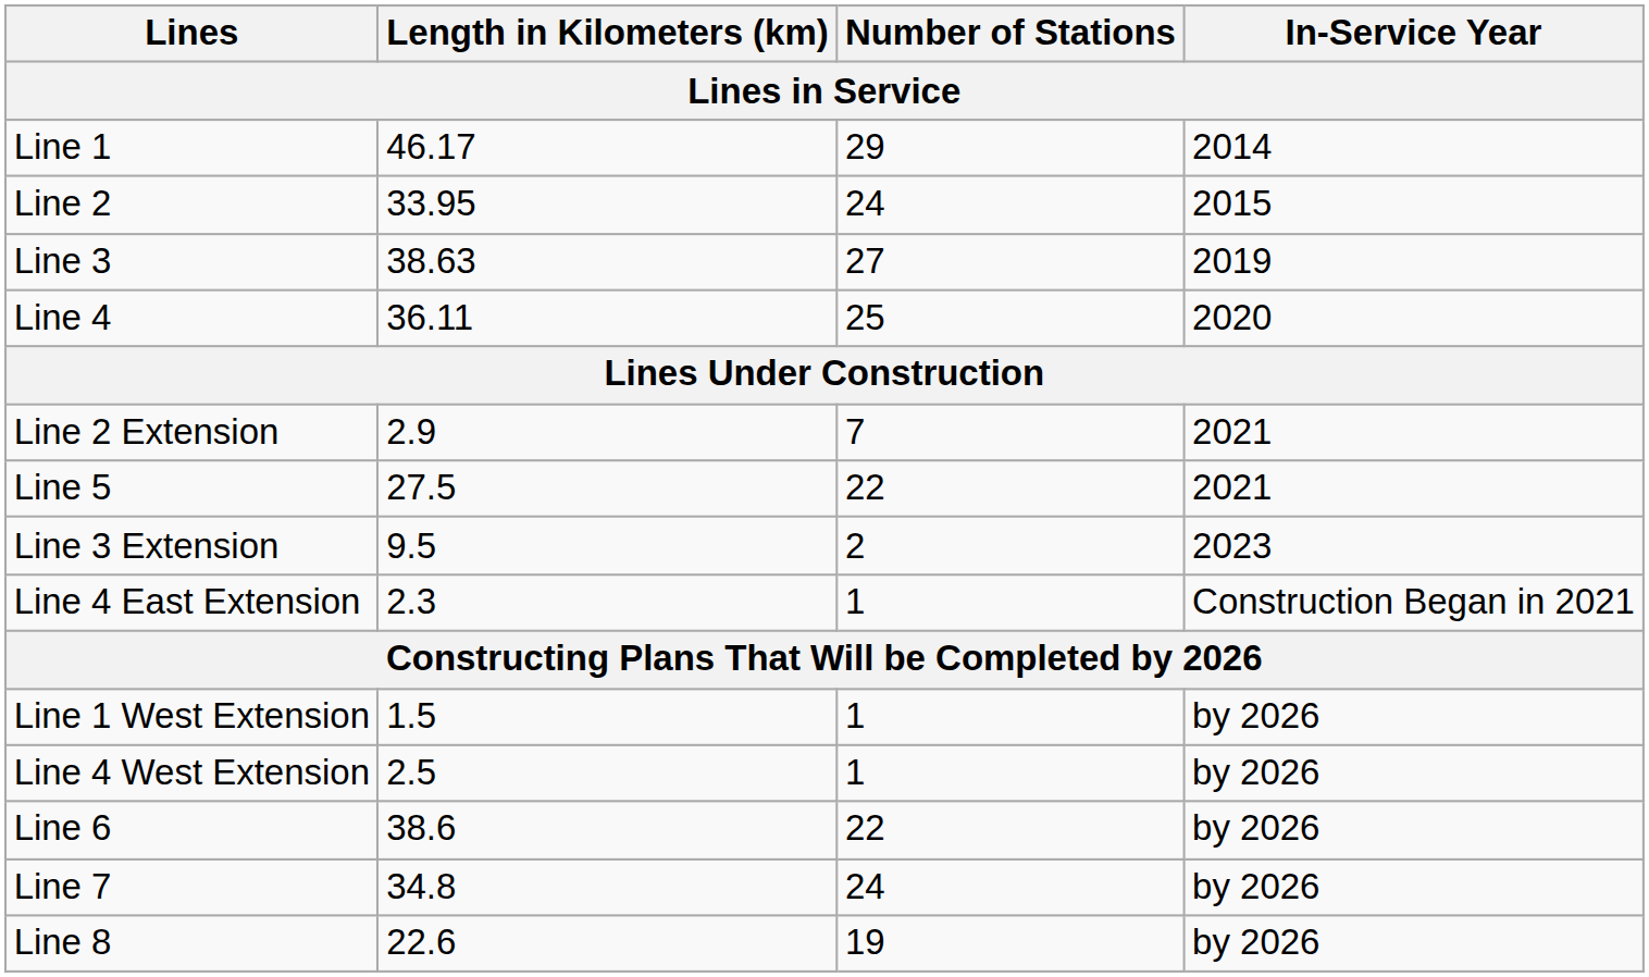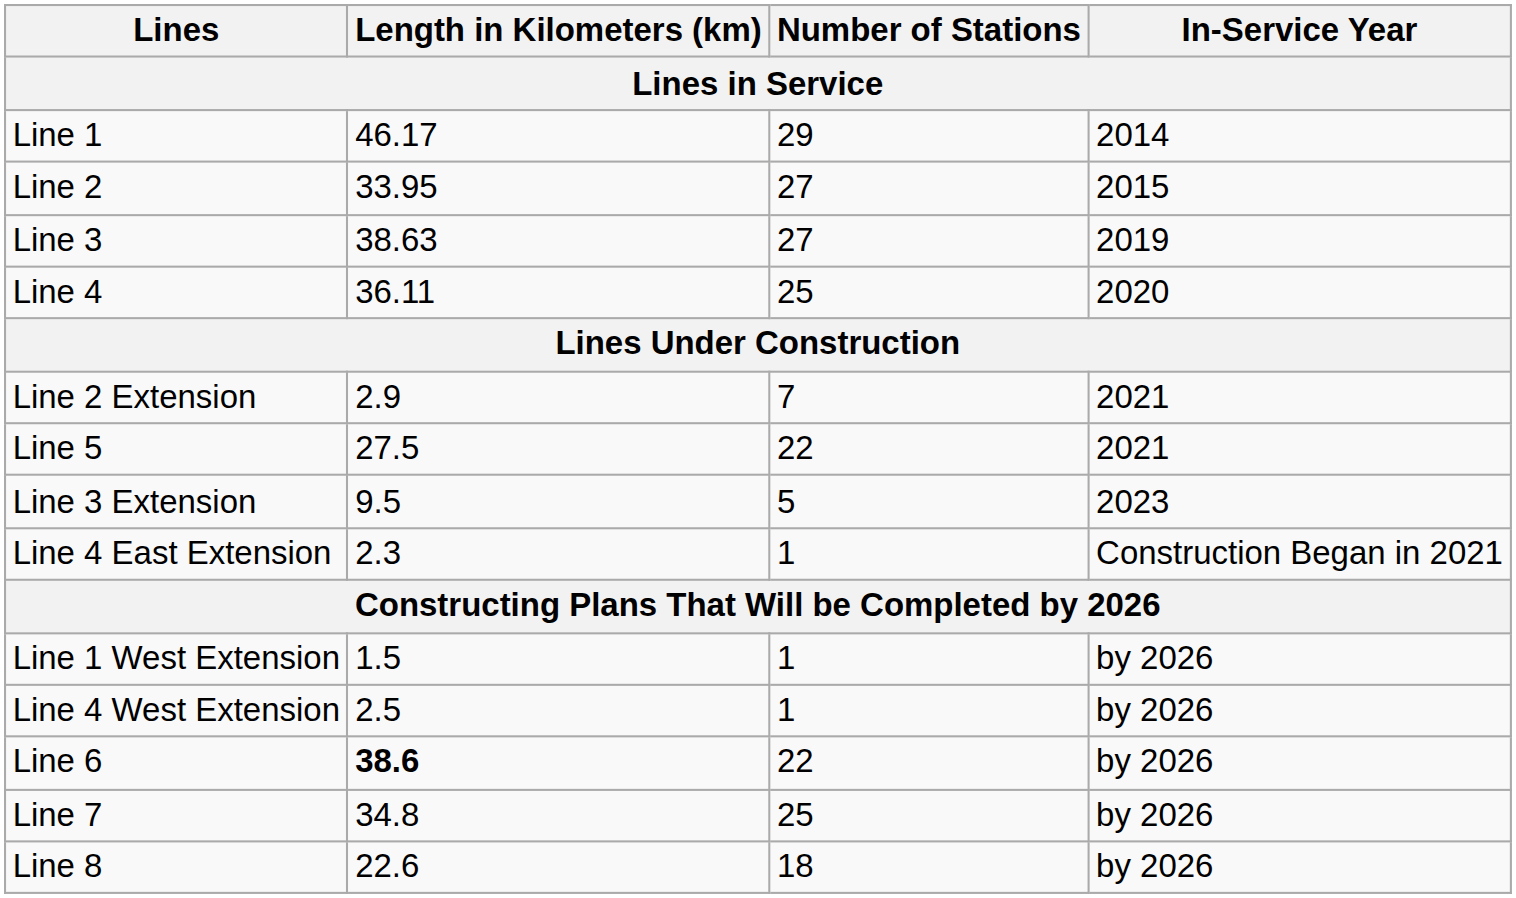 <table class="wikitable">
 <tr>
 <th>Lines</th>
 <th>Length in Kilometers (km)</th>
 <th>Number of Stations</th>
 <th>In-Service Year</th>
 </tr>
 <tr>
 <th colspan="4"><strong>Lines in Service</strong></th>
 </tr>
 <tr>
 <td>Line 1</td>
 <td>46.17</td>
 <td>29</td>
 <td>2014</td>
 </tr>
 <tr>
 <td>Line 2</td>
 <td>33.95</td>
-<td>24</td>
+<td>27</td>
 <td>2015</td>
 </tr>
 <tr>
 <td>Line 3</td>
 <td>38.63</td>
 <td>27</td>
 <td>2019</td>
 </tr>
 <tr>
 <td>Line 4</td>
 <td>36.11</td>
 <td>25</td>
 <td>2020</td>
 </tr>
 <tr>
 <th colspan="4"><strong>Lines Under Construction</strong></th>
 </tr>
 <tr>
 <td>Line 2 Extension</td>
 <td>2.9</td>
 <td>7</td>
 <td>2021</td>
 </tr>
 <tr>
 <td>Line 5</td>
 <td>27.5</td>
 <td>22</td>
 <td>2021</td>
 </tr>
 <tr>
 <td>Line 3 Extension</td>
 <td>9.5</td>
-<td>2</td>
+<td>5</td>
 <td>2023</td>
 </tr>
 <tr>
 <td>Line 4 East Extension</td>
 <td>2.3</td>
 <td>1</td>
 <td>Construction Began in 2021</td>
 </tr>
 <tr>
 <th colspan="4"><strong>Constructing Plans That Will be Completed by 2026</strong></th>
 </tr>
 <tr>
 <td>Line 1 West Extension</td>
 <td>1.5</td>
 <td>1</td>
 <td>by 2026</td>
 </tr>
 <tr>
 <td>Line 4 West Extension</td>
 <td>2.5</td>
 <td>1</td>
 <td>by 2026</td>
 </tr>
 <tr>
 <td>Line 6</td>
-<td>38.6</td>
+<td><strong>38.6</strong></td>
 <td>22</td>
 <td>by 2026</td>
 </tr>
 <tr>
 <td>Line 7</td>
 <td>34.8</td>
-<td>24</td>
+<td>25</td>
 <td>by 2026</td>
 </tr>
 <tr>
 <td>Line 8</td>
 <td>22.6</td>
-<td>19</td>
+<td>18</td>
 <td>by 2026</td>
 </tr>
 </table>
